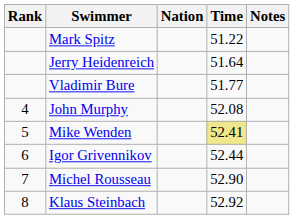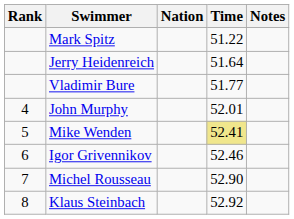 <table class="wikitable sortable" style="text-align:center">
 <tr>
 <th>Rank</th>
 <th>Swimmer</th>
 <th>Nation</th>
 <th>Time</th>
 <th>Notes</th>
 </tr>
 <tr>
 <td></td>
 <td align=left><a href='#'>Mark Spitz</a></td>
 <td align=left></td>
 <td>51.22</td>
 <td></td>
 </tr>
 <tr>
 <td></td>
 <td align=left><a href='#'>Jerry Heidenreich</a></td>
 <td align=left></td>
 <td>51.64</td>
 <td></td>
 </tr>
 <tr>
 <td></td>
 <td align=left><a href='#'>Vladimir Bure</a></td>
 <td align=left></td>
 <td>51.77</td>
 <td></td>
 </tr>
 <tr>
 <td>4</td>
 <td align=left><a href='#'>John Murphy</a></td>
 <td align=left></td>
-<td>52.08</td>
+<td>52.01</td>
 <td></td>
 </tr>
 <tr>
 <td>5</td>
 <td align=left><a href='#'>Mike Wenden</a></td>
 <td align=left></td>
 <td style="background: khaki;">52.41</td>
 <td></td>
 </tr>
 <tr>
 <td>6</td>
 <td align=left><a href='#'>Igor Grivennikov</a></td>
 <td align=left></td>
-<td>52.44</td>
+<td>52.46</td>
 <td></td>
 </tr>
 <tr>
 <td>7</td>
 <td align=left><a href='#'>Michel Rousseau</a></td>
 <td align=left></td>
 <td>52.90</td>
 <td></td>
 </tr>
 <tr>
 <td>8</td>
 <td align=left><a href='#'>Klaus Steinbach</a></td>
 <td align=left></td>
 <td>52.92</td>
 <td></td>
 </tr>
 </table>
